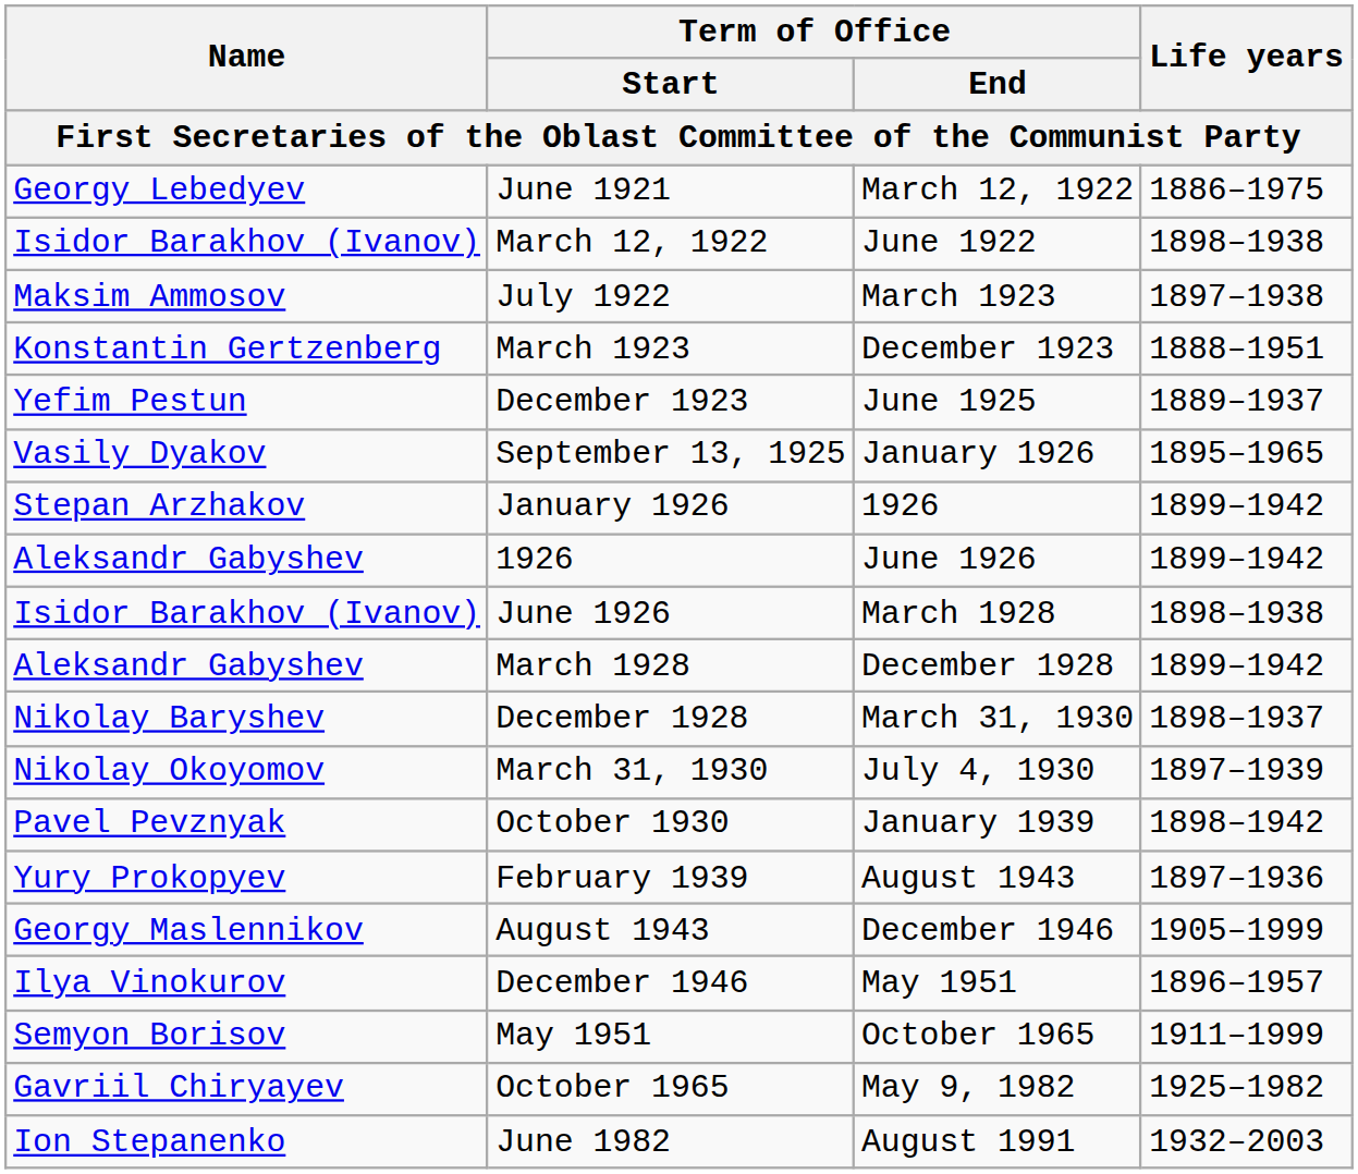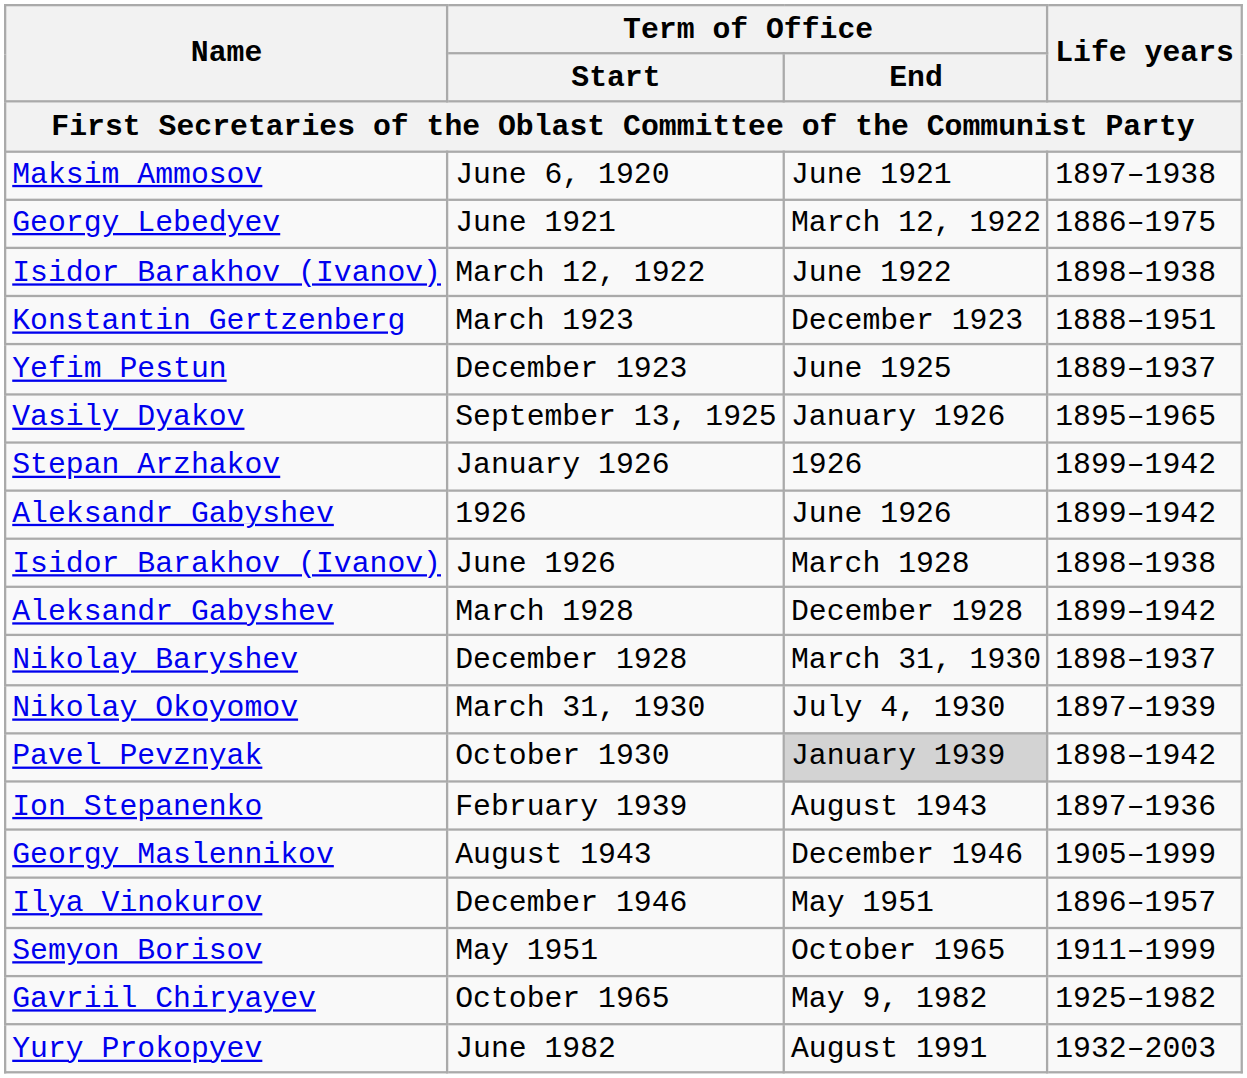 <table class="wikitable">
 <tr>
 <th rowspan="2">Name</th>
 <th colspan="2">Term of Office</th>
 <th rowspan="2">Life years</th>
 </tr>
 <tr>
 <th>Start</th>
 <th>End</th>
 </tr>
 <tr>
 <th colspan="4">First Secretaries of the Oblast Committee of the Communist Party</th>
 </tr>
 <tr>
+<td><a href='#'>Maksim Ammosov</a></td>
+<td>June 6, 1920</td>
+<td>June 1921</td>
+<td>1897–1938</td>
+</tr>
+<tr>
 <td><a href='#'>Georgy Lebedyev</a></td>
 <td>June 1921</td>
 <td>March 12, 1922</td>
 <td>1886–1975</td>
 </tr>
 <tr>
 <td><a href='#'>Isidor Barakhov (Ivanov)</a></td>
 <td>March 12, 1922</td>
 <td>June 1922</td>
 <td>1898–1938</td>
-</tr>
-<tr>
-<td><a href='#'>Maksim Ammosov</a></td>
-<td>July 1922</td>
-<td>March 1923</td>
-<td>1897–1938</td>
 </tr>
 <tr>
 <td><a href='#'>Konstantin Gertzenberg</a></td>
 <td>March 1923</td>
 <td>December 1923</td>
 <td>1888–1951</td>
 </tr>
 <tr>
 <td><a href='#'>Yefim Pestun</a></td>
 <td>December 1923</td>
 <td>June 1925</td>
 <td>1889–1937</td>
 </tr>
 <tr>
 <td><a href='#'>Vasily Dyakov</a></td>
 <td>September 13, 1925</td>
 <td>January 1926</td>
 <td>1895–1965</td>
 </tr>
 <tr>
 <td><a href='#'>Stepan Arzhakov</a></td>
 <td>January 1926</td>
 <td>1926</td>
 <td>1899–1942</td>
 </tr>
 <tr>
 <td><a href='#'>Aleksandr Gabyshev</a></td>
 <td>1926</td>
 <td>June 1926</td>
 <td>1899–1942</td>
 </tr>
 <tr>
 <td><a href='#'>Isidor Barakhov (Ivanov)</a></td>
 <td>June 1926</td>
 <td>March 1928</td>
 <td>1898–1938</td>
 </tr>
 <tr>
 <td><a href='#'>Aleksandr Gabyshev</a></td>
 <td>March 1928</td>
 <td>December 1928</td>
 <td>1899–1942</td>
 </tr>
 <tr>
 <td><a href='#'>Nikolay Baryshev</a></td>
 <td>December 1928</td>
 <td>March 31, 1930</td>
 <td>1898–1937</td>
 </tr>
 <tr>
 <td><a href='#'>Nikolay Okoyomov</a></td>
 <td>March 31, 1930</td>
 <td>July 4, 1930</td>
 <td>1897–1939</td>
 </tr>
 <tr>
 <td><a href='#'>Pavel Pevznyak</a></td>
 <td>October 1930</td>
-<td>January 1939</td>
+<td style="background: lightgrey;">January 1939</td>
 <td>1898–1942</td>
 </tr>
 <tr>
-<td><a href='#'>Yury Prokopyev</a></td>
+<td><a href='#'>Ion Stepanenko</a></td>
 <td>February 1939</td>
 <td>August 1943</td>
 <td>1897–1936</td>
 </tr>
 <tr>
 <td><a href='#'>Georgy Maslennikov</a></td>
 <td>August 1943</td>
 <td>December 1946</td>
 <td>1905–1999</td>
 </tr>
 <tr>
 <td><a href='#'>Ilya Vinokurov</a></td>
 <td>December 1946</td>
 <td>May 1951</td>
 <td>1896–1957</td>
 </tr>
 <tr>
 <td><a href='#'>Semyon Borisov</a></td>
 <td>May 1951</td>
 <td>October 1965</td>
 <td>1911–1999</td>
 </tr>
 <tr>
 <td><a href='#'>Gavriil Chiryayev</a></td>
 <td>October 1965</td>
 <td>May 9, 1982</td>
 <td>1925–1982</td>
 </tr>
 <tr>
-<td><a href='#'>Ion Stepanenko</a></td>
+<td><a href='#'>Yury Prokopyev</a></td>
 <td>June 1982</td>
 <td>August 1991</td>
 <td>1932–2003</td>
 </tr>
 </table>
